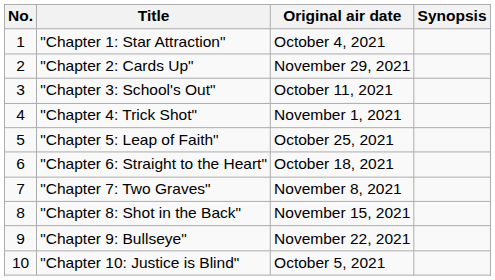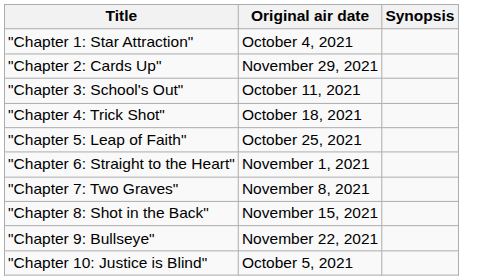 <table class="wikitable">
 <tr>
-<th>No.</th>
 <th>Title</th>
 <th>Original air date</th>
 <th>Synopsis</th>
 </tr>
 <tr>
-<td align=center>1</td>
 <td>"Chapter 1: Star Attraction"</td>
 <td>October 4, 2021</td>
 <td></td>
 </tr>
 <tr>
-<td align=center>2</td>
 <td>"Chapter 2: Cards Up"</td>
 <td>November 29, 2021</td>
 <td></td>
 </tr>
 <tr>
-<td align=center>3</td>
 <td>"Chapter 3: School's Out"</td>
 <td>October 11, 2021</td>
 <td></td>
 </tr>
 <tr>
-<td align=center>4</td>
 <td>"Chapter 4: Trick Shot"</td>
-<td>November 1, 2021</td>
+<td>October 18, 2021</td>
 <td></td>
 </tr>
 <tr>
-<td align=center>5</td>
 <td>"Chapter 5: Leap of Faith"</td>
 <td>October 25, 2021</td>
 <td></td>
 </tr>
 <tr>
-<td align=center>6</td>
 <td>"Chapter 6: Straight to the Heart"</td>
-<td>October 18, 2021</td>
+<td>November 1, 2021</td>
 <td></td>
 </tr>
 <tr>
-<td align=center>7</td>
 <td>"Chapter 7: Two Graves"</td>
 <td>November 8, 2021</td>
 <td></td>
 </tr>
 <tr>
-<td align=center>8</td>
 <td>"Chapter 8: Shot in the Back"</td>
 <td>November 15, 2021</td>
 <td></td>
 </tr>
 <tr>
-<td align=center>9</td>
 <td>"Chapter 9: Bullseye"</td>
 <td>November 22, 2021</td>
 <td></td>
 </tr>
 <tr>
-<td align=center>10</td>
 <td>"Chapter 10: Justice is Blind"</td>
 <td>October 5, 2021</td>
 <td></td>
 </tr>
 </table>
